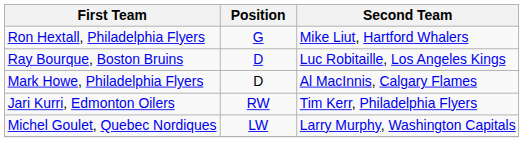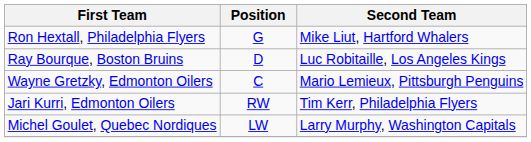 <table class="wikitable">
 <tr>
 <th>First Team</th>
 <th>  Position  </th>
 <th>Second Team</th>
 </tr>
 <tr>
 <td><a href='#'>Ron Hextall</a>, <a href='#'>Philadelphia Flyers</a></td>
 <td align=center><a href='#'>G</a></td>
 <td><a href='#'>Mike Liut</a>, <a href='#'>Hartford Whalers</a></td>
 </tr>
 <tr>
 <td><a href='#'>Ray Bourque</a>, <a href='#'>Boston Bruins</a></td>
 <td align=center><a href='#'>D</a></td>
 <td><a href='#'>Luc Robitaille</a>, <a href='#'>Los Angeles Kings</a></td>
 </tr>
 <tr>
-<td><a href='#'>Mark Howe</a>, <a href='#'>Philadelphia Flyers</a></td>
-<td align=center>D</td>
-<td><a href='#'>Al MacInnis</a>, <a href='#'>Calgary Flames</a></td>
+<td><a href='#'>Wayne Gretzky</a>, <a href='#'>Edmonton Oilers</a></td>
+<td align=center><a href='#'>C</a></td>
+<td><a href='#'>Mario Lemieux</a>, <a href='#'>Pittsburgh Penguins</a></td>
 </tr>
 <tr>
 <td><a href='#'>Jari Kurri</a>, <a href='#'>Edmonton Oilers</a></td>
 <td align=center><a href='#'>RW</a></td>
 <td><a href='#'>Tim Kerr</a>, <a href='#'>Philadelphia Flyers</a></td>
 </tr>
 <tr>
 <td><a href='#'>Michel Goulet</a>, <a href='#'>Quebec Nordiques</a></td>
 <td align=center><a href='#'>LW</a></td>
 <td><a href='#'>Larry Murphy</a>, <a href='#'>Washington Capitals</a></td>
 </tr>
 <tr>
 </tr>
 </table>
